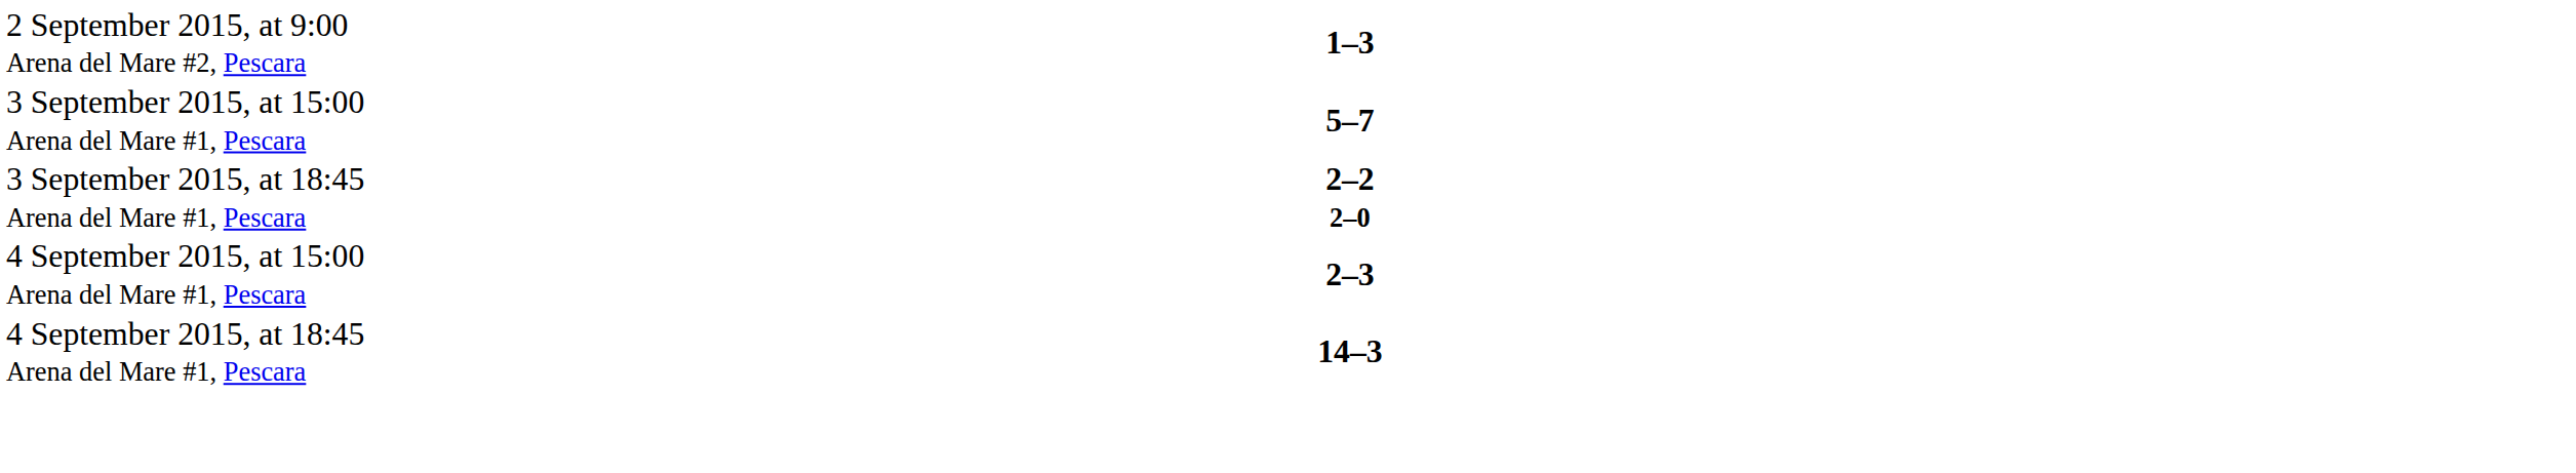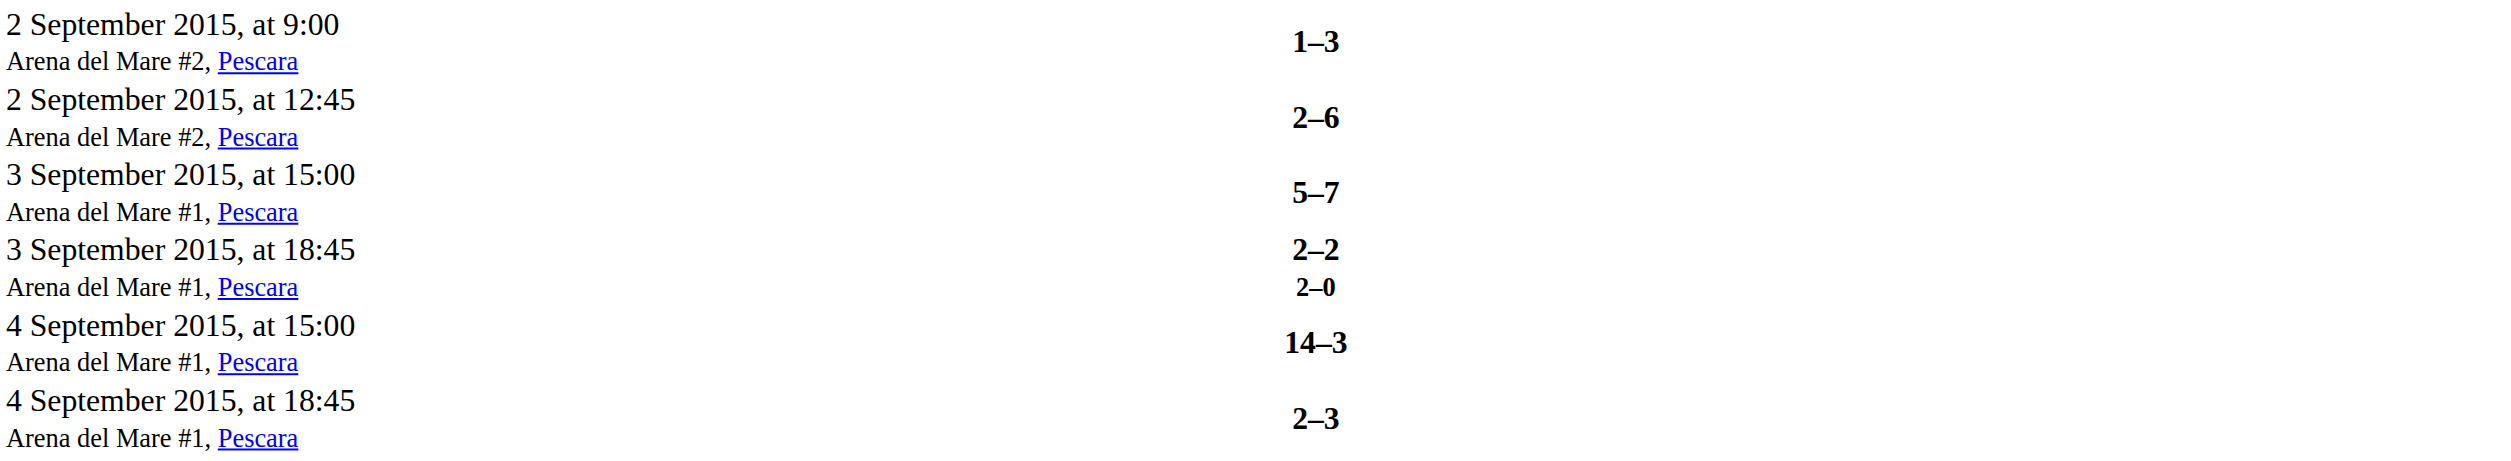 <table border=0 cellspacing=0 cellpadding=1 style="font-size: 100%; border-collapse: collapse;">
 <tr align=center>
 <th width=23%></th>
 <th width=23%></th>
 <th width=13%></th>
 <th width=23%></th>
 <th width=18%></th>
 </tr>
 <tr bgcolor=#FFFFFF>
 <td>2 September 2015, at 9:00 <br><small>Arena del Mare #2, <a href='#'>Pescara</a></small></td>
 <td align="right"><strong></strong></td>
 <td align="center"><strong>1–3</strong></td>
+<td><strong></strong></td>
+<td></td>
+<td></td>
+</tr>
+<tr bgcolor=#FFFFFF>
+<td>2 September 2015, at 12:45 <br><small>Arena del Mare #2, <a href='#'>Pescara</a></small></td>
+<td align="right"><strong></strong></td>
+<td align="center"><strong>2–6</strong></td>
 <td><strong></strong></td>
 <td></td>
 <td></td>
 </tr>
 <tr bgcolor=#FFFFFF>
 <td>3 September 2015, at 15:00 <br><small>Arena del Mare #1, <a href='#'>Pescara</a></small></td>
 <td align="right"><strong></strong></td>
 <td align="center"><strong>5–7</strong></td>
 <td><strong></strong></td>
 <td></td>
 <td></td>
 </tr>
 <tr bgcolor=#FFFFFF>
 <td>3 September 2015, at 18:45 <br><small>Arena del Mare #1, <a href='#'>Pescara</a></small></td>
 <td align="right"><strong> </strong></td>
 <td align="center"><strong>2–2 </strong><br><small><strong>2–0 </strong></small></td>
 <td><strong></strong></td>
 <td></td>
 <td></td>
 </tr>
 <tr bgcolor=#FFFFFF>
 <td>4 September 2015, at 15:00 <br><small>Arena del Mare #1, <a href='#'>Pescara</a></small></td>
 <td align="right"><strong></strong></td>
-<td align="center"><strong>2–3 </strong></td>
+<td align="center"><strong>14–3</strong></td>
 <td><strong></strong></td>
 <td></td>
 <td></td>
 </tr>
 <tr bgcolor=#FFFFFF>
 <td>4 September 2015, at 18:45 <br><small>Arena del Mare #1, <a href='#'>Pescara</a></small></td>
 <td align="right"><strong> </strong></td>
-<td align="center"><strong>14–3</strong></td>
+<td align="center"><strong>2–3 </strong></td>
 <td><strong></strong></td>
 <td></td>
 <td></td>
 </tr>
 </table>
